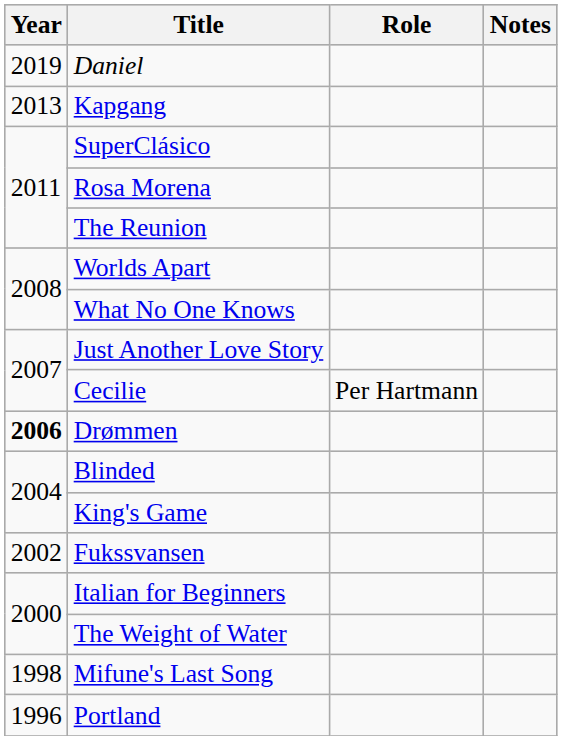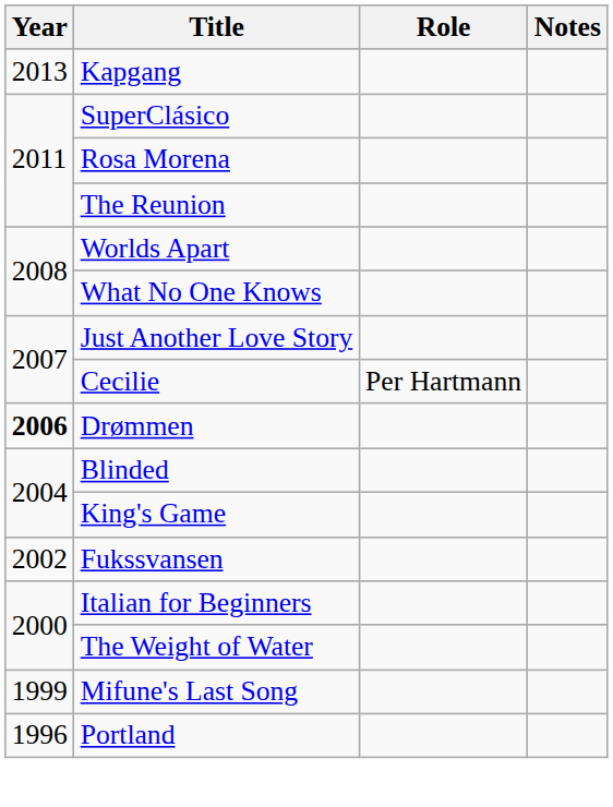 <table class="wikitable sortable">
 <tr>
 <th>Year</th>
 <th>Title</th>
 <th>Role</th>
 <th class="unsortable">Notes</th>
-</tr>
-<tr>
-<td>2019</td>
-<td><em>Daniel<strong></td>
-<td></td>
-<td></td>
 </tr>
 <tr>
 <td>2013</td>
 <td></em><a href='#'>Kapgang</a><em></td>
 <td></td>
 <td></td>
 </tr>
 <tr>
 <td rowspan=3>2011</td>
 <td></em><a href='#'>SuperClásico</a><em></td>
 <td></td>
 <td></td>
 </tr>
 <tr>
 <td></em><a href='#'>Rosa Morena</a><em></td>
 <td></td>
 <td></td>
 </tr>
 <tr>
 <td></em><a href='#'>The Reunion</a><em></td>
 <td></td>
 <td></td>
 </tr>
 <tr>
 <td rowspan=2>2008</td>
 <td></em><a href='#'>Worlds Apart</a><em></td>
 <td></td>
 </tr>
 <tr>
 <td></em><a href='#'>What No One Knows</a><em></td>
 <td></td>
 <td></td>
 </tr>
 <tr>
 <td rowspan=2>2007</td>
 <td></em><a href='#'>Just Another Love Story</a><em></td>
 <td></td>
 <td></td>
 </tr>
 <tr>
 <td></em><a href='#'>Cecilie</a><em></td>
 <td>Per Hartmann</td>
 <td></td>
 </tr>
 <tr>
 <td><strong>2006</strong></td>
 <td></em><a href='#'>Drømmen</a><em></td>
 <td></td>
 <td></td>
 </tr>
 <tr>
 <td rowspan=2>2004</td>
 <td></em><a href='#'>Blinded</a><em></td>
 <td></td>
 <td></td>
 </tr>
 <tr>
 <td></em><a href='#'>King's Game</a><em></td>
 <td></td>
 <td></td>
 </tr>
 <tr>
 <td>2002</td>
 <td></em><a href='#'>Fukssvansen</a><em></td>
 <td></td>
 <td></td>
 </tr>
 <tr>
 <td rowspan=2>2000</td>
 <td></em><a href='#'>Italian for Beginners</a><em></td>
 <td></td>
 <td></td>
 </tr>
 <tr>
 <td></em><a href='#'>The Weight of Water</a><em></td>
 <td></td>
 <td></td>
 </tr>
 <tr>
-<td>1998</td>
+<td>1999</td>
 <td></em><a href='#'>Mifune's Last Song</a><em></td>
 <td></td>
 <td></td>
 </tr>
 <tr>
 <td>1996</td>
 <td></em><a href='#'>Portland</a><em></td>
 <td></td>
 <td></td>
 </tr>
 </table>
